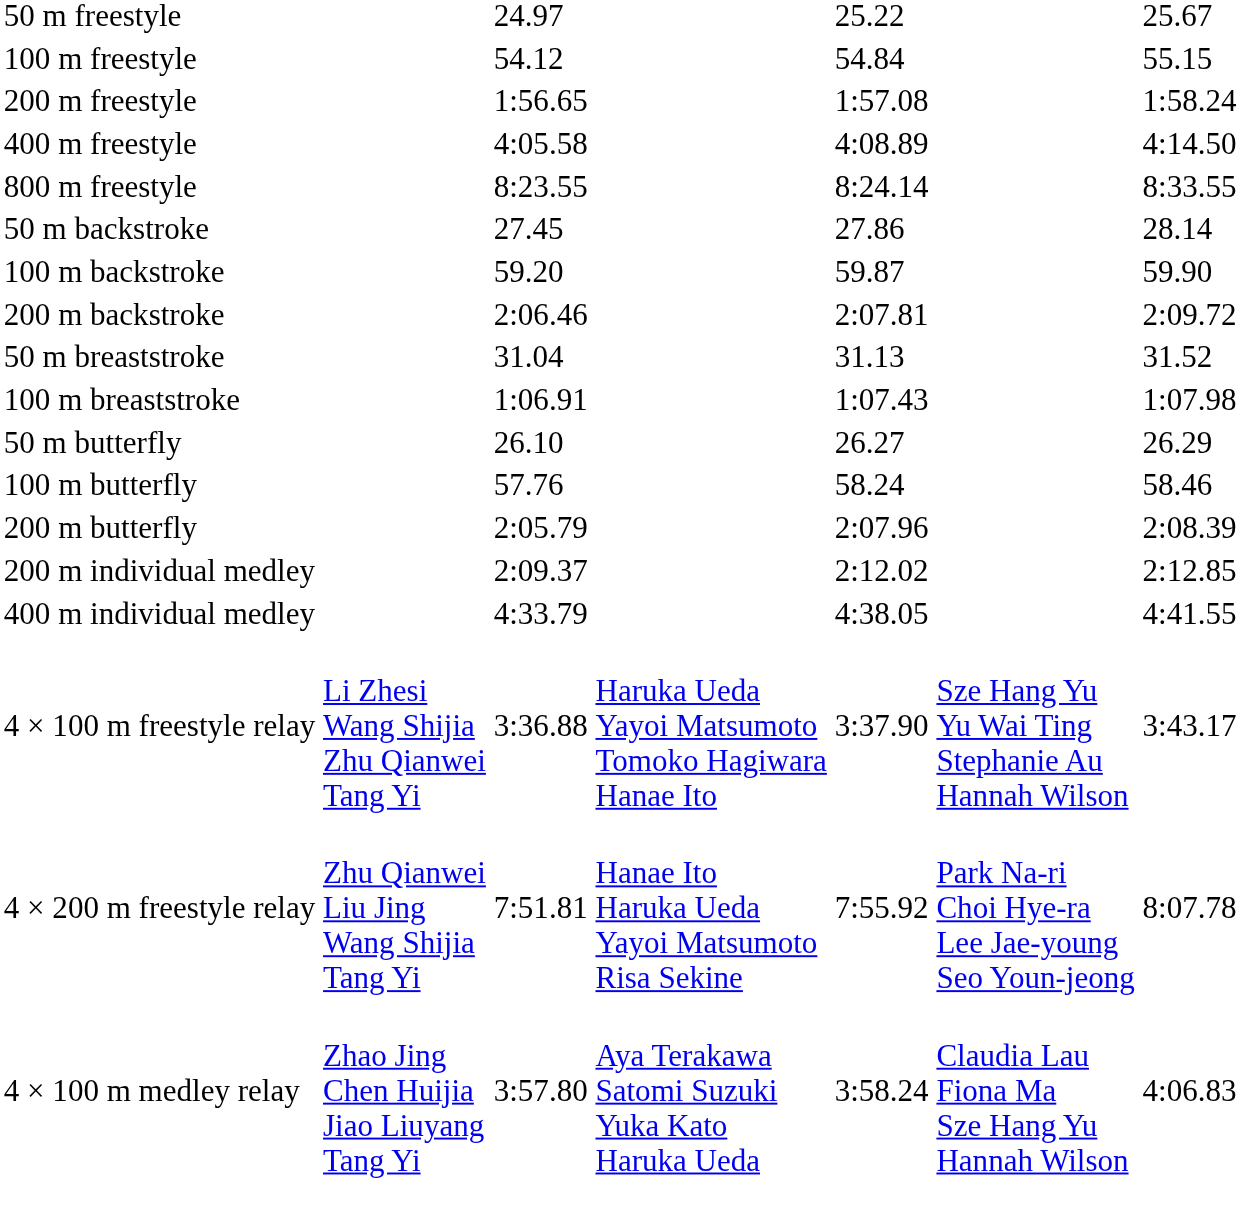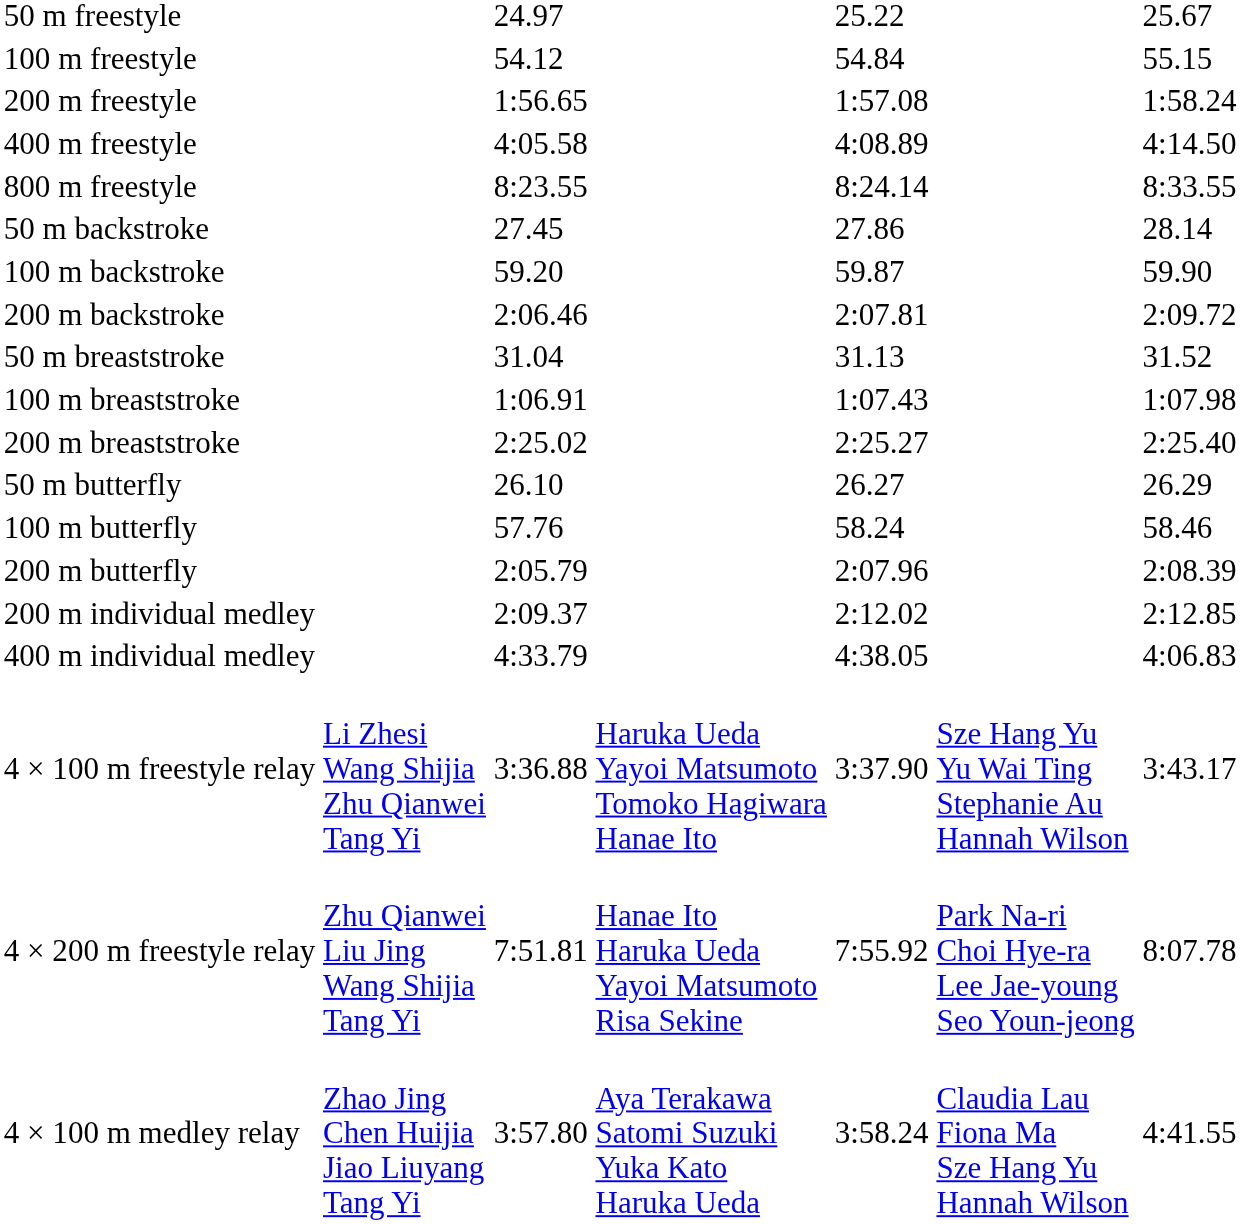 <table>
 <tr>
 <td>50 m freestyle<br></td>
 <td></td>
 <td>24.97<br></td>
 <td></td>
 <td>25.22</td>
 <td></td>
 <td>25.67</td>
 </tr>
 <tr>
 <td>100 m freestyle<br></td>
 <td></td>
 <td>54.12<br></td>
 <td></td>
 <td>54.84</td>
 <td></td>
 <td>55.15</td>
 </tr>
 <tr>
 <td>200 m freestyle<br></td>
 <td></td>
 <td>1:56.65<br></td>
 <td></td>
 <td>1:57.08</td>
 <td></td>
 <td>1:58.24</td>
 </tr>
 <tr>
 <td>400 m freestyle<br></td>
 <td></td>
 <td>4:05.58<br></td>
 <td></td>
 <td>4:08.89</td>
 <td></td>
 <td>4:14.50</td>
 </tr>
 <tr>
 <td>800 m freestyle<br></td>
 <td></td>
 <td>8:23.55<br></td>
 <td></td>
 <td>8:24.14</td>
 <td></td>
 <td>8:33.55</td>
 </tr>
 <tr>
 <td>50 m backstroke<br></td>
 <td></td>
 <td>27.45<br></td>
 <td></td>
 <td>27.86</td>
 <td></td>
 <td>28.14</td>
 </tr>
 <tr>
 <td>100 m backstroke<br></td>
 <td></td>
 <td>59.20</td>
 <td></td>
 <td>59.87</td>
 <td></td>
 <td>59.90</td>
 </tr>
 <tr>
 <td>200 m backstroke<br></td>
 <td></td>
 <td>2:06.46<br></td>
 <td></td>
 <td>2:07.81</td>
 <td></td>
 <td>2:09.72</td>
 </tr>
 <tr>
 <td>50 m breaststroke<br></td>
 <td></td>
 <td>31.04<br></td>
 <td></td>
 <td>31.13</td>
 <td></td>
 <td>31.52</td>
 </tr>
 <tr>
 <td>100 m breaststroke<br></td>
 <td></td>
 <td>1:06.91</td>
 <td></td>
 <td>1:07.43</td>
 <td></td>
 <td>1:07.98</td>
 </tr>
 <tr>
+<td>200 m breaststroke<br></td>
+<td></td>
+<td>2:25.02</td>
+<td></td>
+<td>2:25.27</td>
+<td></td>
+<td>2:25.40</td>
+</tr>
+<tr>
 <td>50 m butterfly<br></td>
 <td></td>
 <td>26.10<br></td>
 <td></td>
 <td>26.27</td>
 <td></td>
 <td>26.29</td>
 </tr>
 <tr>
 <td>100 m butterfly<br></td>
 <td></td>
 <td>57.76<br></td>
 <td></td>
 <td>58.24</td>
 <td></td>
 <td>58.46</td>
 </tr>
 <tr>
 <td>200 m butterfly<br></td>
 <td></td>
 <td>2:05.79<br></td>
 <td></td>
 <td>2:07.96</td>
 <td></td>
 <td>2:08.39</td>
 </tr>
 <tr>
 <td>200 m individual medley<br></td>
 <td></td>
 <td>2:09.37<br></td>
 <td></td>
 <td>2:12.02</td>
 <td></td>
 <td>2:12.85</td>
 </tr>
 <tr>
 <td>400 m individual medley<br></td>
 <td></td>
 <td>4:33.79<br></td>
 <td></td>
 <td>4:38.05</td>
 <td></td>
-<td>4:41.55</td>
+<td>4:06.83</td>
 </tr>
 <tr>
 <td>4 × 100 m freestyle relay<br></td>
 <td><br><a href='#'>Li Zhesi</a><br><a href='#'>Wang Shijia</a><br><a href='#'>Zhu Qianwei</a><br><a href='#'>Tang Yi</a></td>
 <td>3:36.88<br></td>
 <td><br><a href='#'>Haruka Ueda</a><br><a href='#'>Yayoi Matsumoto</a><br><a href='#'>Tomoko Hagiwara</a><br><a href='#'>Hanae Ito</a></td>
 <td>3:37.90</td>
 <td><br><a href='#'>Sze Hang Yu</a><br><a href='#'>Yu Wai Ting</a><br><a href='#'>Stephanie Au</a><br><a href='#'>Hannah Wilson</a></td>
 <td>3:43.17</td>
 </tr>
 <tr>
 <td>4 × 200 m freestyle relay<br></td>
 <td><br><a href='#'>Zhu Qianwei</a><br><a href='#'>Liu Jing</a><br><a href='#'>Wang Shijia</a><br><a href='#'>Tang Yi</a></td>
 <td>7:51.81<br></td>
 <td><br><a href='#'>Hanae Ito</a><br><a href='#'>Haruka Ueda</a><br><a href='#'>Yayoi Matsumoto</a><br><a href='#'>Risa Sekine</a></td>
 <td>7:55.92</td>
 <td><br><a href='#'>Park Na-ri</a><br><a href='#'>Choi Hye-ra</a><br><a href='#'>Lee Jae-young</a><br><a href='#'>Seo Youn-jeong</a></td>
 <td>8:07.78</td>
 </tr>
 <tr>
 <td>4 × 100 m medley relay<br></td>
 <td><br><a href='#'>Zhao Jing</a><br><a href='#'>Chen Huijia</a><br><a href='#'>Jiao Liuyang</a><br><a href='#'>Tang Yi</a></td>
 <td>3:57.80<br></td>
 <td><br><a href='#'>Aya Terakawa</a><br><a href='#'>Satomi Suzuki</a><br><a href='#'>Yuka Kato</a><br><a href='#'>Haruka Ueda</a></td>
 <td>3:58.24</td>
 <td><br><a href='#'>Claudia Lau</a><br><a href='#'>Fiona Ma</a><br><a href='#'>Sze Hang Yu</a><br><a href='#'>Hannah Wilson</a></td>
-<td>4:06.83</td>
+<td>4:41.55</td>
 </tr>
 </table>
